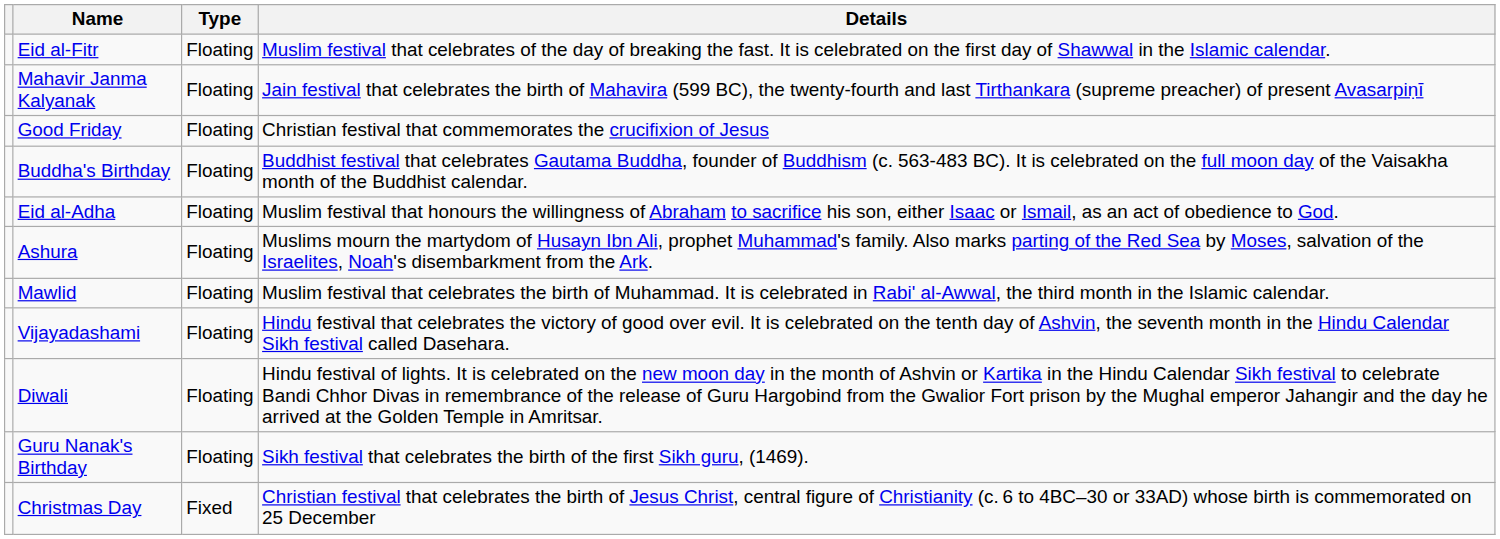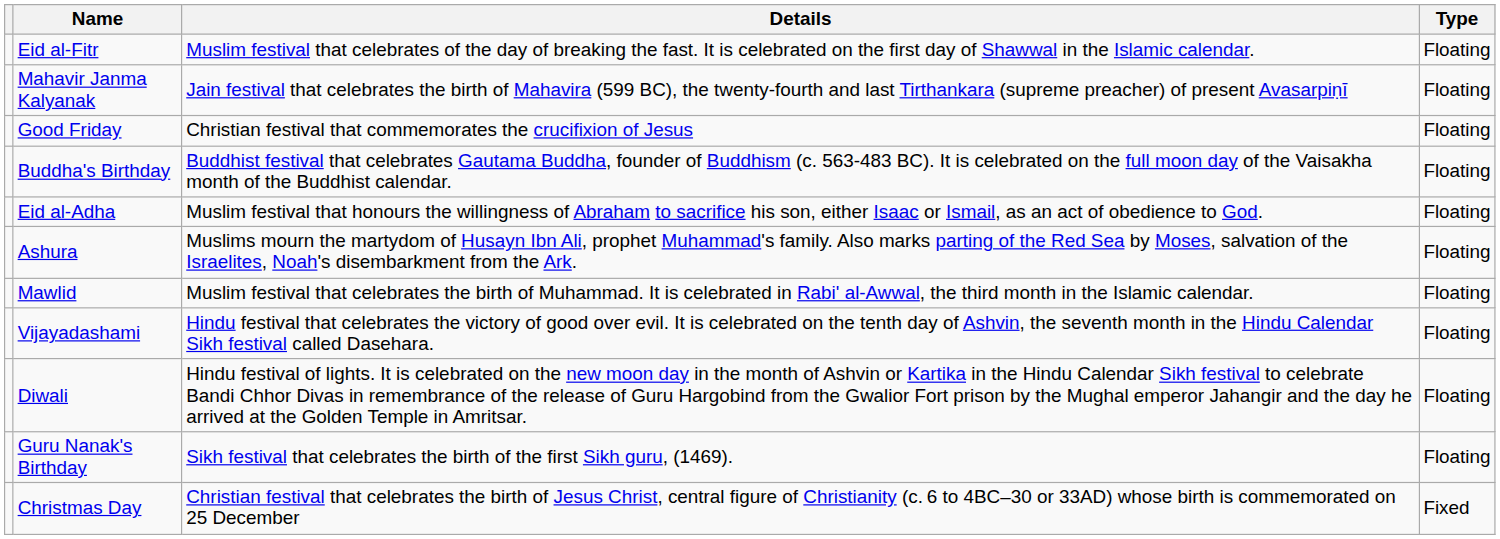 <table class="sortable wikitable static-row-numbers" style="width:100%;">
 <tr style="background:#CCCC;">
 <th></th>
 <th>Name</th>
+<th>Details</th>
 <th>Type</th>
-<th>Details</th>
 </tr>
 <tr>
 <td></td>
 <td><a href='#'>Eid al-Fitr</a></td>
+<td><a href='#'>Muslim festival</a> that celebrates of the day of breaking the fast. It is celebrated on the first day of <a href='#'>Shawwal</a> in the <a href='#'>Islamic calendar</a>.</td>
 <td>Floating</td>
-<td><a href='#'>Muslim festival</a> that celebrates of the day of breaking the fast. It is celebrated on the first day of <a href='#'>Shawwal</a> in the <a href='#'>Islamic calendar</a>.</td>
 </tr>
 <tr>
 <td></td>
 <td><a href='#'>Mahavir Janma Kalyanak</a></td>
+<td><a href='#'>Jain festival</a> that celebrates the birth of <a href='#'>Mahavira</a> (599 BC), the twenty-fourth and last <a href='#'>Tirthankara</a> (supreme preacher) of present <a href='#'>Avasarpiṇī</a></td>
 <td>Floating</td>
-<td><a href='#'>Jain festival</a> that celebrates the birth of <a href='#'>Mahavira</a> (599 BC), the twenty-fourth and last <a href='#'>Tirthankara</a> (supreme preacher) of present <a href='#'>Avasarpiṇī</a></td>
 </tr>
 <tr>
 <td></td>
 <td><a href='#'>Good Friday</a></td>
+<td>Christian festival that commemorates the <a href='#'>crucifixion of Jesus</a></td>
 <td>Floating</td>
-<td>Christian festival that commemorates the <a href='#'>crucifixion of Jesus</a></td>
 </tr>
 <tr>
 <td></td>
 <td><a href='#'>Buddha's Birthday</a></td>
+<td><a href='#'>Buddhist festival</a> that celebrates <a href='#'>Gautama Buddha</a>, founder of <a href='#'>Buddhism</a> (c. 563-483 BC). It is celebrated on the <a href='#'>full moon day</a> of the Vaisakha month of the Buddhist calendar.</td>
 <td>Floating</td>
-<td><a href='#'>Buddhist festival</a> that celebrates <a href='#'>Gautama Buddha</a>, founder of <a href='#'>Buddhism</a> (c. 563-483 BC). It is celebrated on the <a href='#'>full moon day</a> of the Vaisakha month of the Buddhist calendar.</td>
 </tr>
 <tr>
 <td></td>
 <td><a href='#'>Eid al-Adha</a></td>
+<td>Muslim festival that honours the willingness of <a href='#'>Abraham</a> <a href='#'>to sacrifice</a> his son, either <a href='#'>Isaac</a> or <a href='#'>Ismail</a>, as an act of obedience to <a href='#'>God</a>.</td>
 <td>Floating</td>
-<td>Muslim festival that honours the willingness of <a href='#'>Abraham</a> <a href='#'>to sacrifice</a> his son, either <a href='#'>Isaac</a> or <a href='#'>Ismail</a>, as an act of obedience to <a href='#'>God</a>.</td>
 </tr>
 <tr>
 <td></td>
 <td><a href='#'>Ashura</a></td>
+<td>Muslims mourn the martydom of <a href='#'>Husayn Ibn Ali</a>, prophet <a href='#'>Muhammad</a>'s family.  Also marks <a href='#'>parting of the Red Sea</a> by <a href='#'>Moses</a>, salvation of the <a href='#'>Israelites</a>, <a href='#'>Noah</a>'s disembarkment from the <a href='#'>Ark</a>.</td>
 <td>Floating</td>
-<td>Muslims mourn the martydom of <a href='#'>Husayn Ibn Ali</a>, prophet <a href='#'>Muhammad</a>'s family.  Also marks <a href='#'>parting of the Red Sea</a> by <a href='#'>Moses</a>, salvation of the <a href='#'>Israelites</a>, <a href='#'>Noah</a>'s disembarkment from the <a href='#'>Ark</a>.</td>
 </tr>
 <tr>
 <td></td>
 <td><a href='#'>Mawlid</a></td>
+<td>Muslim festival that celebrates the birth of Muhammad. It is celebrated in <a href='#'>Rabi' al-Awwal</a>, the third month in the Islamic calendar.</td>
 <td>Floating</td>
-<td>Muslim festival that celebrates the birth of Muhammad. It is celebrated in <a href='#'>Rabi' al-Awwal</a>, the third month in the Islamic calendar.</td>
 </tr>
 <tr>
 <td></td>
 <td><a href='#'>Vijayadashami</a></td>
+<td><a href='#'>Hindu</a> festival that celebrates the victory of good over evil. It is celebrated on the tenth day of <a href='#'>Ashvin</a>, the seventh month in the <a href='#'>Hindu Calendar</a> <a href='#'>Sikh festival</a> called Dasehara.</td>
 <td>Floating</td>
-<td><a href='#'>Hindu</a> festival that celebrates the victory of good over evil. It is celebrated on the tenth day of <a href='#'>Ashvin</a>, the seventh month in the <a href='#'>Hindu Calendar</a> <a href='#'>Sikh festival</a> called Dasehara.</td>
 </tr>
 <tr>
 <td></td>
 <td><a href='#'>Diwali</a></td>
+<td>Hindu festival of lights. It is celebrated on the <a href='#'>new moon day</a> in the month of Ashvin or <a href='#'>Kartika</a> in the Hindu Calendar <a href='#'>Sikh festival</a> to celebrate Bandi Chhor Divas in remembrance of the release of Guru Hargobind from the Gwalior Fort prison by the Mughal emperor Jahangir and the day he arrived at the Golden Temple in Amritsar.</td>
 <td>Floating</td>
-<td>Hindu festival of lights. It is celebrated on the <a href='#'>new moon day</a> in the month of Ashvin or <a href='#'>Kartika</a> in the Hindu Calendar <a href='#'>Sikh festival</a> to celebrate Bandi Chhor Divas in remembrance of the release of Guru Hargobind from the Gwalior Fort prison by the Mughal emperor Jahangir and the day he arrived at the Golden Temple in Amritsar.</td>
 </tr>
 <tr>
 <td></td>
 <td><a href='#'>Guru Nanak's Birthday</a></td>
+<td><a href='#'>Sikh festival</a> that celebrates the birth of the first <a href='#'>Sikh guru</a>, (1469).</td>
 <td>Floating</td>
-<td><a href='#'>Sikh festival</a> that celebrates the birth of the first <a href='#'>Sikh guru</a>, (1469).</td>
 </tr>
 <tr>
 <td></td>
 <td><a href='#'>Christmas Day</a></td>
+<td><a href='#'>Christian festival</a> that celebrates the birth of <a href='#'>Jesus Christ</a>, central figure of <a href='#'>Christianity</a> (c. 6 to 4BC–30 or 33AD) whose birth is commemorated on 25 December</td>
 <td>Fixed</td>
-<td><a href='#'>Christian festival</a> that celebrates the birth of <a href='#'>Jesus Christ</a>, central figure of <a href='#'>Christianity</a> (c. 6 to 4BC–30 or 33AD) whose birth is commemorated on 25 December</td>
 </tr>
 </table>
